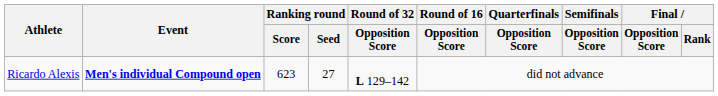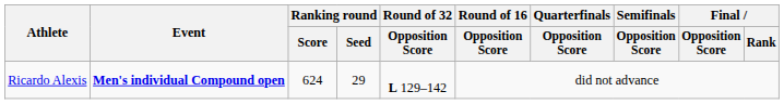 <table class="wikitable" style="font-size:90%">
 <tr>
 <th rowspan=2>Athlete</th>
 <th rowspan=2>Event</th>
 <th colspan="2">Ranking round</th>
 <th>Round of 32</th>
 <th>Round of 16</th>
 <th>Quarterfinals</th>
 <th>Semifinals</th>
 <th colspan="2">Final / </th>
 </tr>
 <tr style="font-size:95%">
 <th>Score</th>
 <th>Seed</th>
 <th>Opposition<br>Score</th>
 <th>Opposition<br>Score</th>
 <th>Opposition<br>Score</th>
 <th>Opposition<br>Score</th>
 <th>Opposition<br>Score</th>
 <th>Rank</th>
 </tr>
 <tr align=center>
 <td align=left><a href='#'>Ricardo Alexis</a></td>
 <td align=left><strong><a href='#'>Men's individual Compound open</a></strong></td>
-<td>623</td>
-<td>27</td>
+<td>624</td>
+<td>29</td>
 <td><br><strong>L</strong> 129–142</td>
 <td colspan=5>did not advance</td>
 </tr>
 </table>
